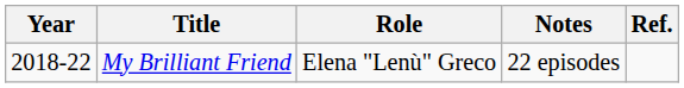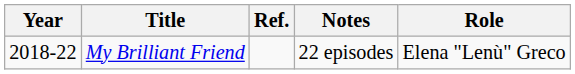 <table class="wikitable">
 <tr>
 <th>Year</th>
 <th>Title</th>
+<th>Ref.</th>
+<th class="unsortable">Notes</th>
 <th>Role</th>
-<th class="unsortable">Notes</th>
-<th>Ref.</th>
 </tr>
 <tr>
 <td>2018-22</td>
 <td><em><a href='#'>My Brilliant Friend</a></em></td>
+<td></td>
+<td>22 episodes</td>
 <td>Elena "Lenù" Greco</td>
-<td>22 episodes</td>
-<td></td>
 </tr>
 </table>
